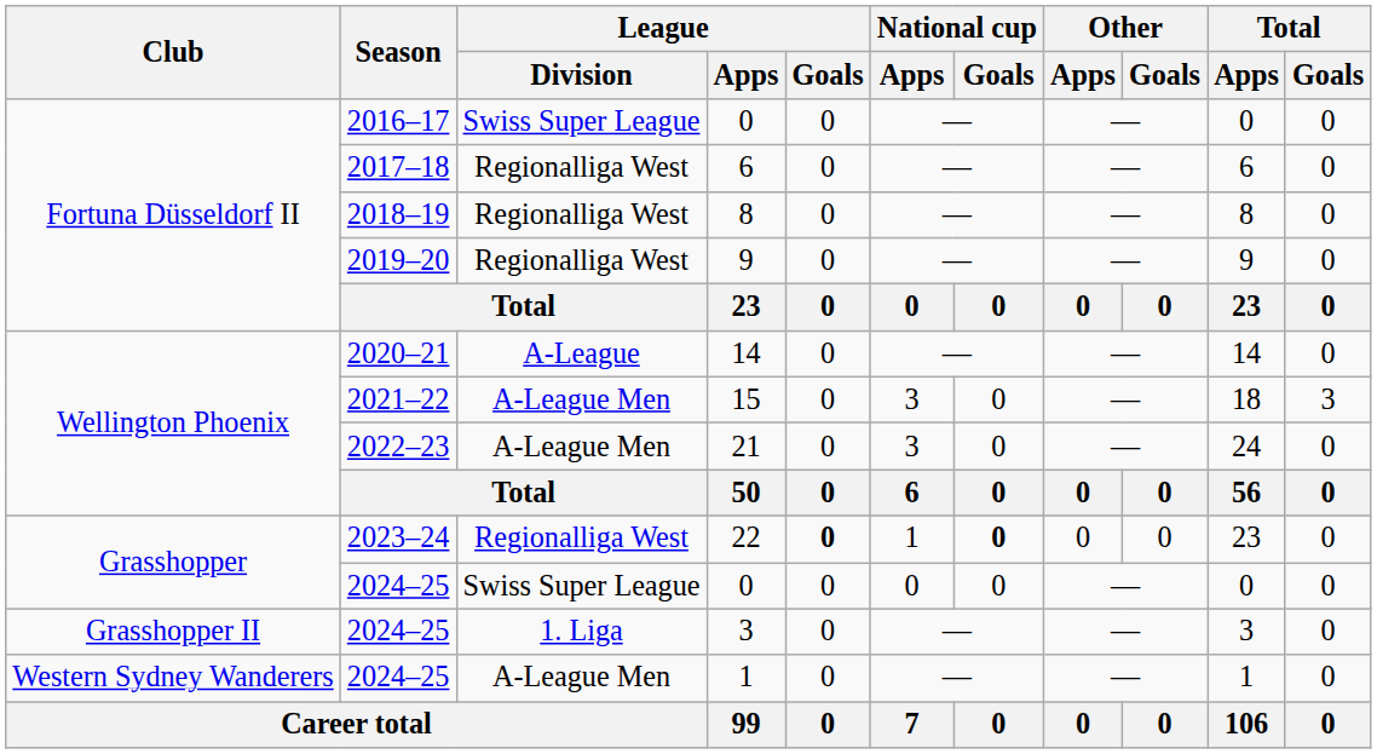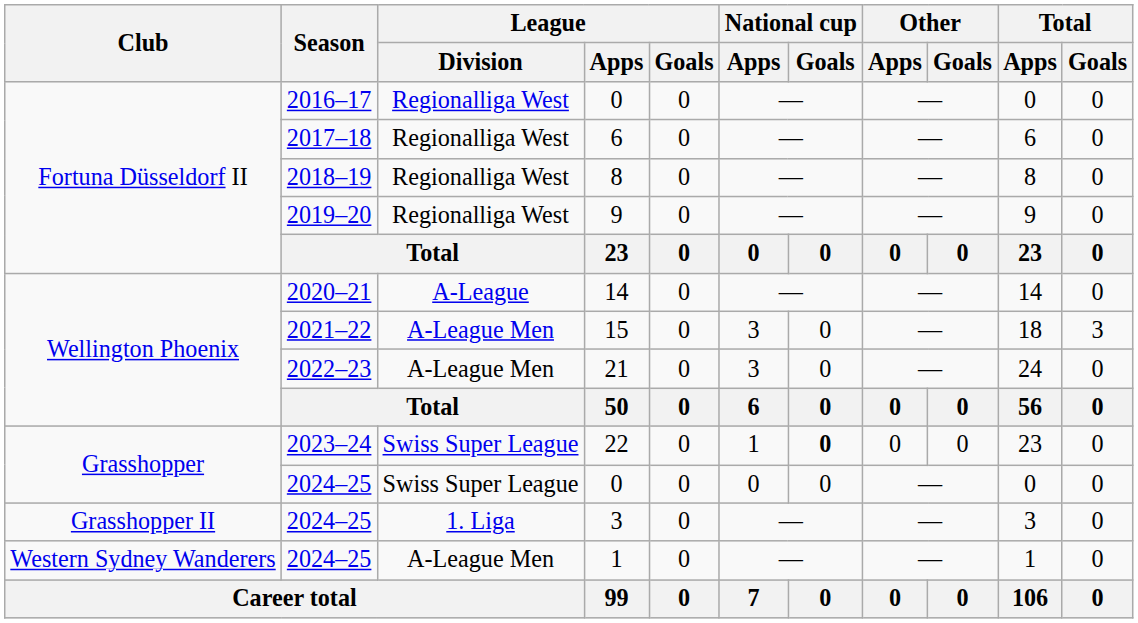 <table class="wikitable" style="text-align:center">
 <tr>
 <th rowspan="2">Club</th>
 <th rowspan="2">Season</th>
 <th colspan="3">League</th>
 <th colspan="2">National cup</th>
 <th colspan="2">Other</th>
 <th colspan="2">Total</th>
 </tr>
 <tr>
 <th>Division</th>
 <th>Apps</th>
 <th>Goals</th>
 <th>Apps</th>
 <th>Goals</th>
 <th>Apps</th>
 <th>Goals</th>
 <th>Apps</th>
 <th>Goals</th>
 </tr>
 <tr>
 <td rowspan=5><a href='#'>Fortuna Düsseldorf</a> II</td>
 <td><a href='#'>2016–17</a></td>
-<td rowspan=1><a href='#'>Swiss Super League</a></td>
+<td><a href='#'>Regionalliga West</a></td>
 <td>0</td>
 <td>0</td>
 <td colspan=2>—</td>
 <td colspan=2>—</td>
 <td>0</td>
 <td>0</td>
 </tr>
 <tr>
 <td><a href='#'>2017–18</a></td>
 <td>Regionalliga West</td>
 <td>6</td>
 <td>0</td>
 <td colspan=2>—</td>
 <td colspan=2>—</td>
 <td>6</td>
 <td>0</td>
 </tr>
 <tr>
 <td><a href='#'>2018–19</a></td>
 <td>Regionalliga West</td>
 <td>8</td>
 <td>0</td>
 <td colspan=2>—</td>
 <td colspan=2>—</td>
 <td>8</td>
 <td>0</td>
 </tr>
 <tr>
 <td><a href='#'>2019–20</a></td>
 <td>Regionalliga West</td>
 <td>9</td>
 <td>0</td>
 <td colspan=2>—</td>
 <td colspan=2>—</td>
 <td>9</td>
 <td>0</td>
 </tr>
 <tr>
 <th colspan=2>Total</th>
 <th>23</th>
 <th>0</th>
 <th>0</th>
 <th>0</th>
 <th>0</th>
 <th>0</th>
 <th>23</th>
 <th>0</th>
 </tr>
 <tr>
 <td rowspan=4><a href='#'>Wellington Phoenix</a></td>
 <td><a href='#'>2020–21</a></td>
 <td><a href='#'>A-League</a></td>
 <td>14</td>
 <td>0</td>
 <td colspan=2>—</td>
 <td colspan=2>—</td>
 <td>14</td>
 <td>0</td>
 </tr>
 <tr>
 <td><a href='#'>2021–22</a></td>
 <td><a href='#'>A-League Men</a></td>
 <td>15</td>
 <td>0</td>
 <td>3</td>
 <td>0</td>
 <td colspan=2>—</td>
 <td>18</td>
 <td>3</td>
 </tr>
 <tr>
 <td><a href='#'>2022–23</a></td>
 <td>A-League Men</td>
 <td>21</td>
 <td>0</td>
 <td>3</td>
 <td>0</td>
 <td colspan=2>—</td>
 <td>24</td>
 <td>0</td>
 </tr>
 <tr>
 <th colspan=2>Total</th>
 <th>50</th>
 <th>0</th>
 <th>6</th>
 <th>0</th>
 <th>0</th>
 <th>0</th>
 <th>56</th>
 <th>0</th>
 </tr>
 <tr>
 <td rowspan=2><a href='#'>Grasshopper</a></td>
 <td><a href='#'>2023–24</a></td>
-<td><a href='#'>Regionalliga West</a></td>
+<td rowspan=1><a href='#'>Swiss Super League</a></td>
 <td>22</td>
-<td><strong>0</strong></td>
+<td>0</td>
 <td>1</td>
 <td><strong>0</strong></td>
 <td>0</td>
 <td>0</td>
 <td>23</td>
 <td>0</td>
 </tr>
 <tr>
 <td><a href='#'>2024–25</a></td>
 <td>Swiss Super League</td>
 <td>0</td>
 <td>0</td>
 <td>0</td>
 <td>0</td>
 <td colspan=2>—</td>
 <td>0</td>
 <td>0</td>
 </tr>
 <tr>
 <td><a href='#'>Grasshopper II</a></td>
 <td><a href='#'>2024–25</a></td>
 <td><a href='#'>1. Liga</a></td>
 <td>3</td>
 <td>0</td>
 <td colspan=2>—</td>
 <td colspan=2>—</td>
 <td>3</td>
 <td>0</td>
 </tr>
 <tr>
 <td><a href='#'>Western Sydney Wanderers</a></td>
 <td><a href='#'>2024–25</a></td>
 <td>A-League Men</td>
 <td>1</td>
 <td>0</td>
 <td colspan=2>—</td>
 <td colspan=2>—</td>
 <td>1</td>
 <td>0</td>
 </tr>
 <tr>
 <th colspan=3>Career total</th>
 <th>99</th>
 <th>0</th>
 <th>7</th>
 <th>0</th>
 <th>0</th>
 <th>0</th>
 <th>106</th>
 <th>0</th>
 </tr>
 </table>
